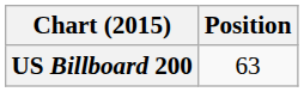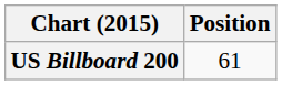 <table class="wikitable plainrowheaders" style="text-align:center">
 <tr>
 <th scope="col">Chart (2015)</th>
 <th scope="col">Position</th>
 </tr>
 <tr>
 <th scope="row">US <em>Billboard</em> 200</th>
-<td style="text-align:center;">63</td>
+<td style="text-align:center;">61</td>
 </tr>
 </table>
